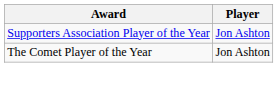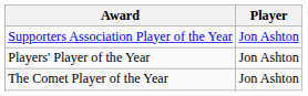 <table class="wikitable">
 <tr>
 <th>Award</th>
 <th>Player</th>
 </tr>
 <tr>
 <td><a href='#'>Supporters Association Player of the Year</a></td>
 <td><a href='#'>Jon Ashton</a></td>
 </tr>
 <tr>
+<td>Players' Player of the Year</td>
+<td>Jon Ashton</td>
+</tr>
+<tr>
 <td>The Comet Player of the Year</td>
 <td>Jon Ashton</td>
 </tr>
 </table>
